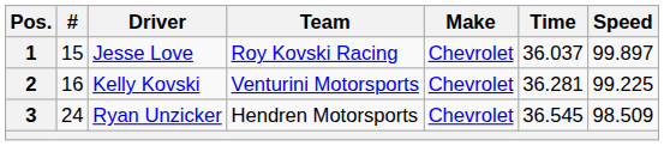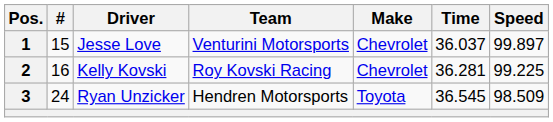 <table class="wikitable" style="font-size:95%">
 <tr>
 <th>Pos.</th>
 <th>#</th>
 <th>Driver</th>
 <th>Team</th>
 <th>Make</th>
 <th>Time</th>
 <th>Speed</th>
 </tr>
 <tr>
 <th>1</th>
 <td>15</td>
 <td><a href='#'>Jesse Love</a></td>
-<td><a href='#'>Roy Kovski Racing</a></td>
+<td><a href='#'>Venturini Motorsports</a></td>
 <td><a href='#'>Chevrolet</a></td>
 <td>36.037</td>
 <td>99.897</td>
 </tr>
 <tr>
 <th>2</th>
 <td>16</td>
 <td><a href='#'>Kelly Kovski</a></td>
-<td><a href='#'>Venturini Motorsports</a></td>
+<td><a href='#'>Roy Kovski Racing</a></td>
 <td><a href='#'>Chevrolet</a></td>
 <td>36.281</td>
 <td>99.225</td>
 </tr>
 <tr>
 <th>3</th>
 <td>24</td>
 <td><a href='#'>Ryan Unzicker</a></td>
 <td>Hendren Motorsports</td>
-<td><a href='#'>Chevrolet</a></td>
+<td><a href='#'>Toyota</a></td>
 <td>36.545</td>
 <td>98.509</td>
 </tr>
 <tr>
 <th colspan="7"></th>
 </tr>
 </table>
